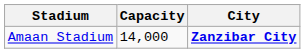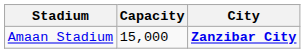 <table class="wikitable sortable">
 <tr>
 <th>Stadium</th>
 <th>Capacity</th>
 <th>City</th>
 </tr>
 <tr>
 <td><a href='#'>Amaan Stadium</a></td>
-<td>14,000</td>
+<td>15,000</td>
 <td><strong><a href='#'>Zanzibar City</a></strong></td>
 </tr>
 </table>
